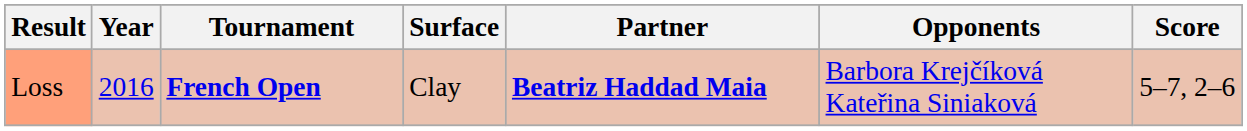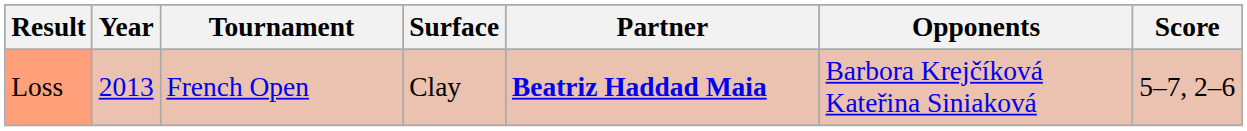 <table class="sortable wikitable" style=font-size:97%>
 <tr>
 <th>Result</th>
 <th>Year</th>
 <th width=130>Tournament</th>
 <th>Surface</th>
 <th width=170>Partner</th>
 <th width=170>Opponents</th>
 <th class="unsortable">Score</th>
 </tr>
 <tr style="background:#ebc2af;">
 <td style="background:#ffa07a;">Loss</td>
-<td><a href='#'>2016</a></td>
-<td><strong><a href='#'>French Open</a></strong></td>
+<td><a href='#'>2013</a></td>
+<td><a href='#'>French Open</a></td>
 <td>Clay</td>
 <td><strong> <a href='#'>Beatriz Haddad Maia</a></strong></td>
 <td> <a href='#'>Barbora Krejčíková</a> <br>  <a href='#'>Kateřina Siniaková</a></td>
 <td>5–7, 2–6</td>
 </tr>
 </table>
